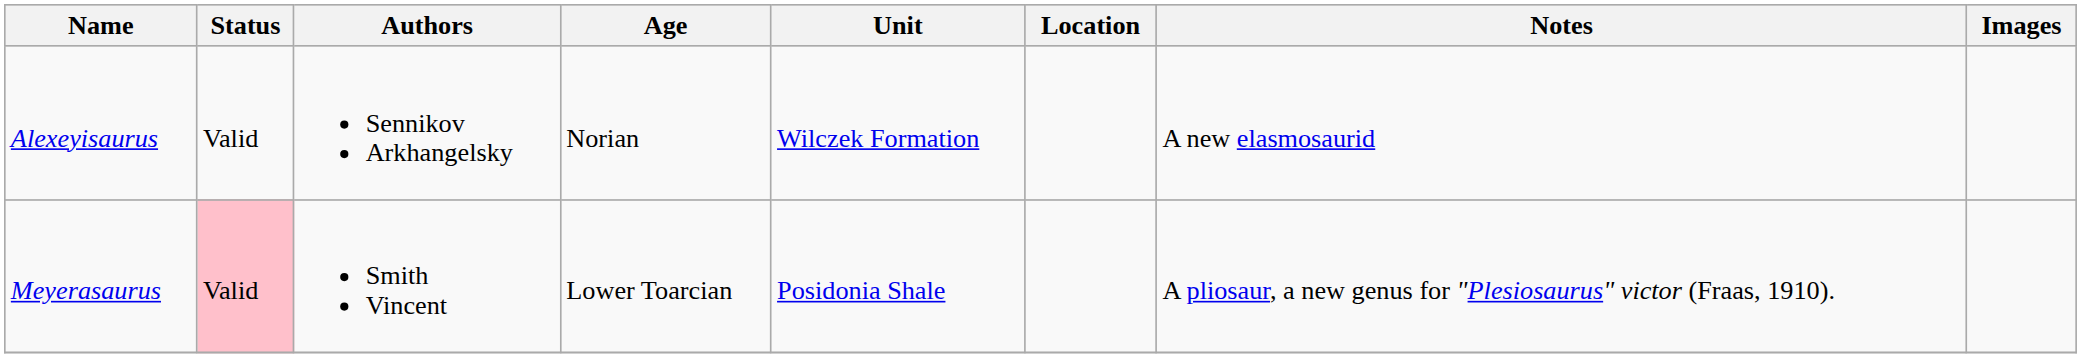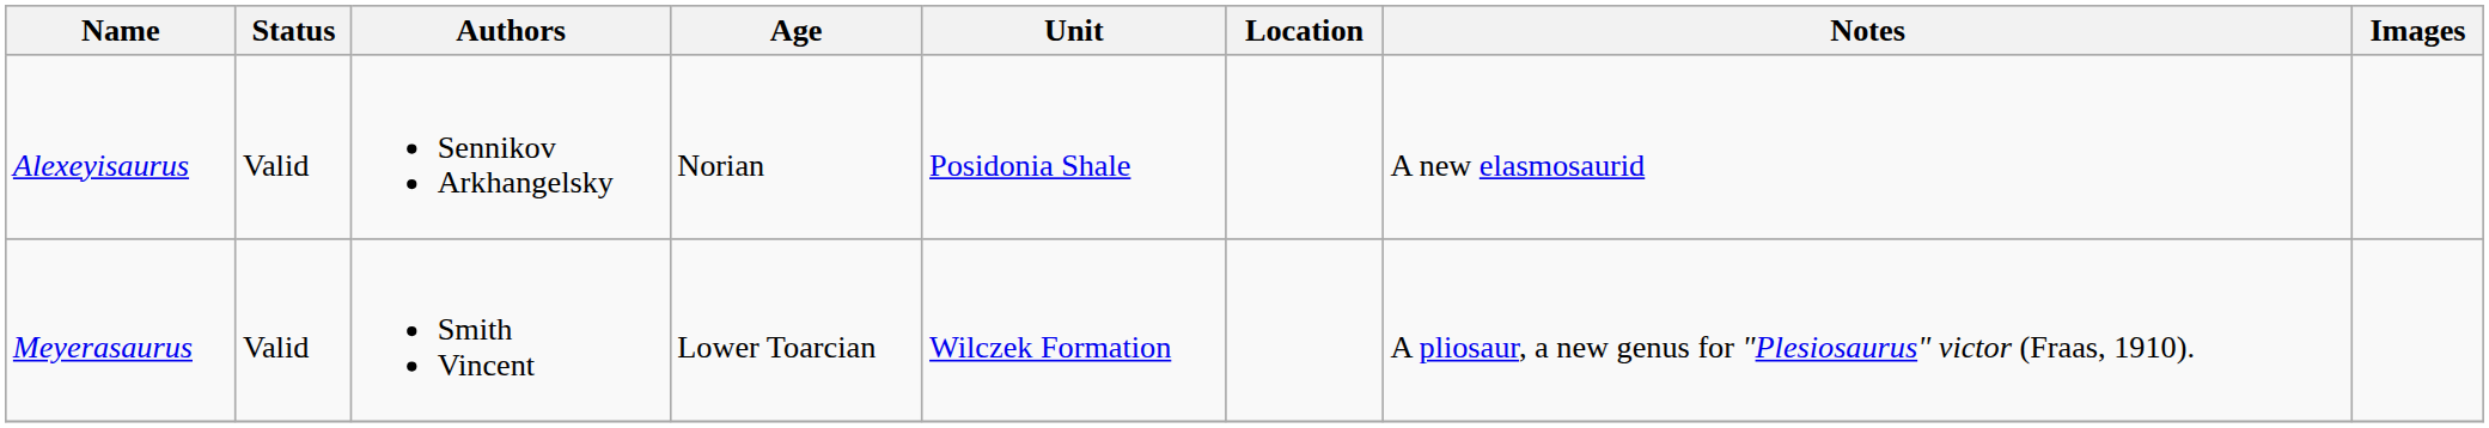 <table class="wikitable sortable" align="center" width="100%">
 <tr>
 <th>Name</th>
 <th>Status</th>
 <th>Authors</th>
 <th>Age</th>
 <th>Unit</th>
 <th>Location</th>
 <th>Notes</th>
 <th>Images</th>
 </tr>
 <tr>
 <td><br><em><a href='#'>Alexeyisaurus</a></em></td>
 <td><br>Valid</td>
 <td><br><ul><li>Sennikov</li><li>Arkhangelsky</li></ul></td>
 <td><br>Norian</td>
-<td><br><a href='#'>Wilczek Formation</a></td>
+<td><br><a href='#'>Posidonia Shale</a></td>
 <td><br></td>
 <td><br>A new <a href='#'>elasmosaurid</a></td>
 <td></td>
 </tr>
 <tr>
 <td><br><em><a href='#'>Meyerasaurus</a></em></td>
-<td style="background: pink;"><br>Valid</td>
+<td><br>Valid</td>
 <td><br><ul><li>Smith</li><li>Vincent</li></ul></td>
 <td><br>Lower Toarcian</td>
-<td><br><a href='#'>Posidonia Shale</a></td>
+<td><br><a href='#'>Wilczek Formation</a></td>
 <td><br></td>
 <td><br>A <a href='#'>pliosaur</a>, a new genus for <em>"<a href='#'>Plesiosaurus</a>" victor</em> (Fraas, 1910).</td>
 <td><br></td>
 </tr>
 <tr>
 </tr>
 </table>
